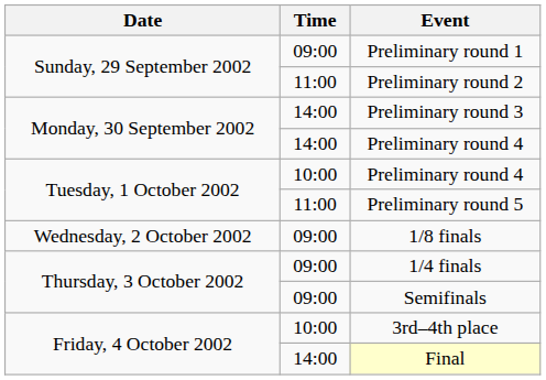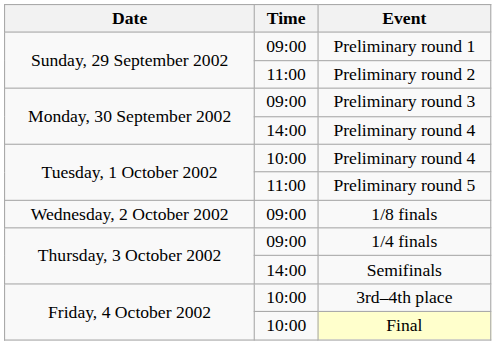 <table class = "wikitable" style="text-align:center;">
 <tr>
 <th width=220>Date</th>
 <th width=50>Time</th>
 <th width=150>Event</th>
 </tr>
 <tr>
 <td rowspan=2>Sunday, 29 September 2002</td>
 <td>09:00</td>
 <td>Preliminary round 1</td>
 </tr>
 <tr>
 <td>11:00</td>
 <td>Preliminary round 2</td>
 </tr>
 <tr>
 <td rowspan=2>Monday, 30 September 2002</td>
-<td>14:00</td>
+<td>09:00</td>
 <td>Preliminary round 3</td>
 </tr>
 <tr>
 <td>14:00</td>
 <td>Preliminary round 4</td>
 </tr>
 <tr>
 <td rowspan=2>Tuesday, 1 October 2002</td>
 <td>10:00</td>
 <td>Preliminary round 4</td>
 </tr>
 <tr>
 <td>11:00</td>
 <td>Preliminary round 5</td>
 </tr>
 <tr>
 <td>Wednesday, 2 October 2002</td>
 <td>09:00</td>
 <td>1/8 finals</td>
 </tr>
 <tr>
 <td rowspan=2>Thursday, 3 October 2002</td>
 <td>09:00</td>
 <td>1/4 finals</td>
 </tr>
 <tr>
-<td>09:00</td>
+<td>14:00</td>
 <td>Semifinals</td>
 </tr>
 <tr>
 <td rowspan=2>Friday, 4 October 2002</td>
 <td>10:00</td>
 <td>3rd–4th place</td>
 </tr>
 <tr>
-<td>14:00</td>
+<td>10:00</td>
 <td bgcolor=ffffcc>Final</td>
 </tr>
 </table>
